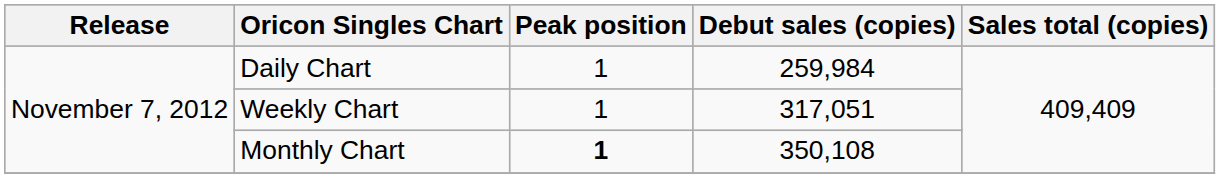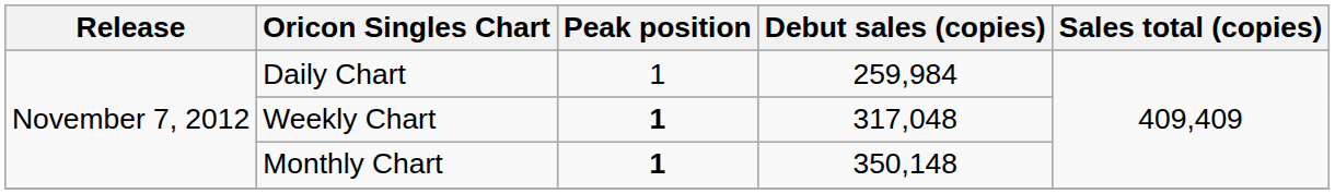 <table class="wikitable">
 <tr>
 <th>Release</th>
 <th>Oricon Singles Chart</th>
 <th>Peak position</th>
 <th>Debut sales (copies)</th>
 <th>Sales total (copies)</th>
 </tr>
 <tr>
 <td rowspan="3">November 7, 2012</td>
 <td>Daily Chart</td>
 <td align="center">1</td>
 <td align="center">259,984</td>
 <td style="text-align:center;" rowspan="3">409,409</td>
 </tr>
 <tr>
 <td>Weekly Chart</td>
-<td align="center">1</td>
-<td align="center">317,051</td>
+<td align="center"><strong>1</strong></td>
+<td align="center">317,048</td>
 </tr>
 <tr>
 <td>Monthly Chart</td>
 <td align="center"><strong>1</strong></td>
-<td align="center">350,108</td>
+<td align="center">350,148</td>
 </tr>
 <tr>
 </tr>
 </table>
